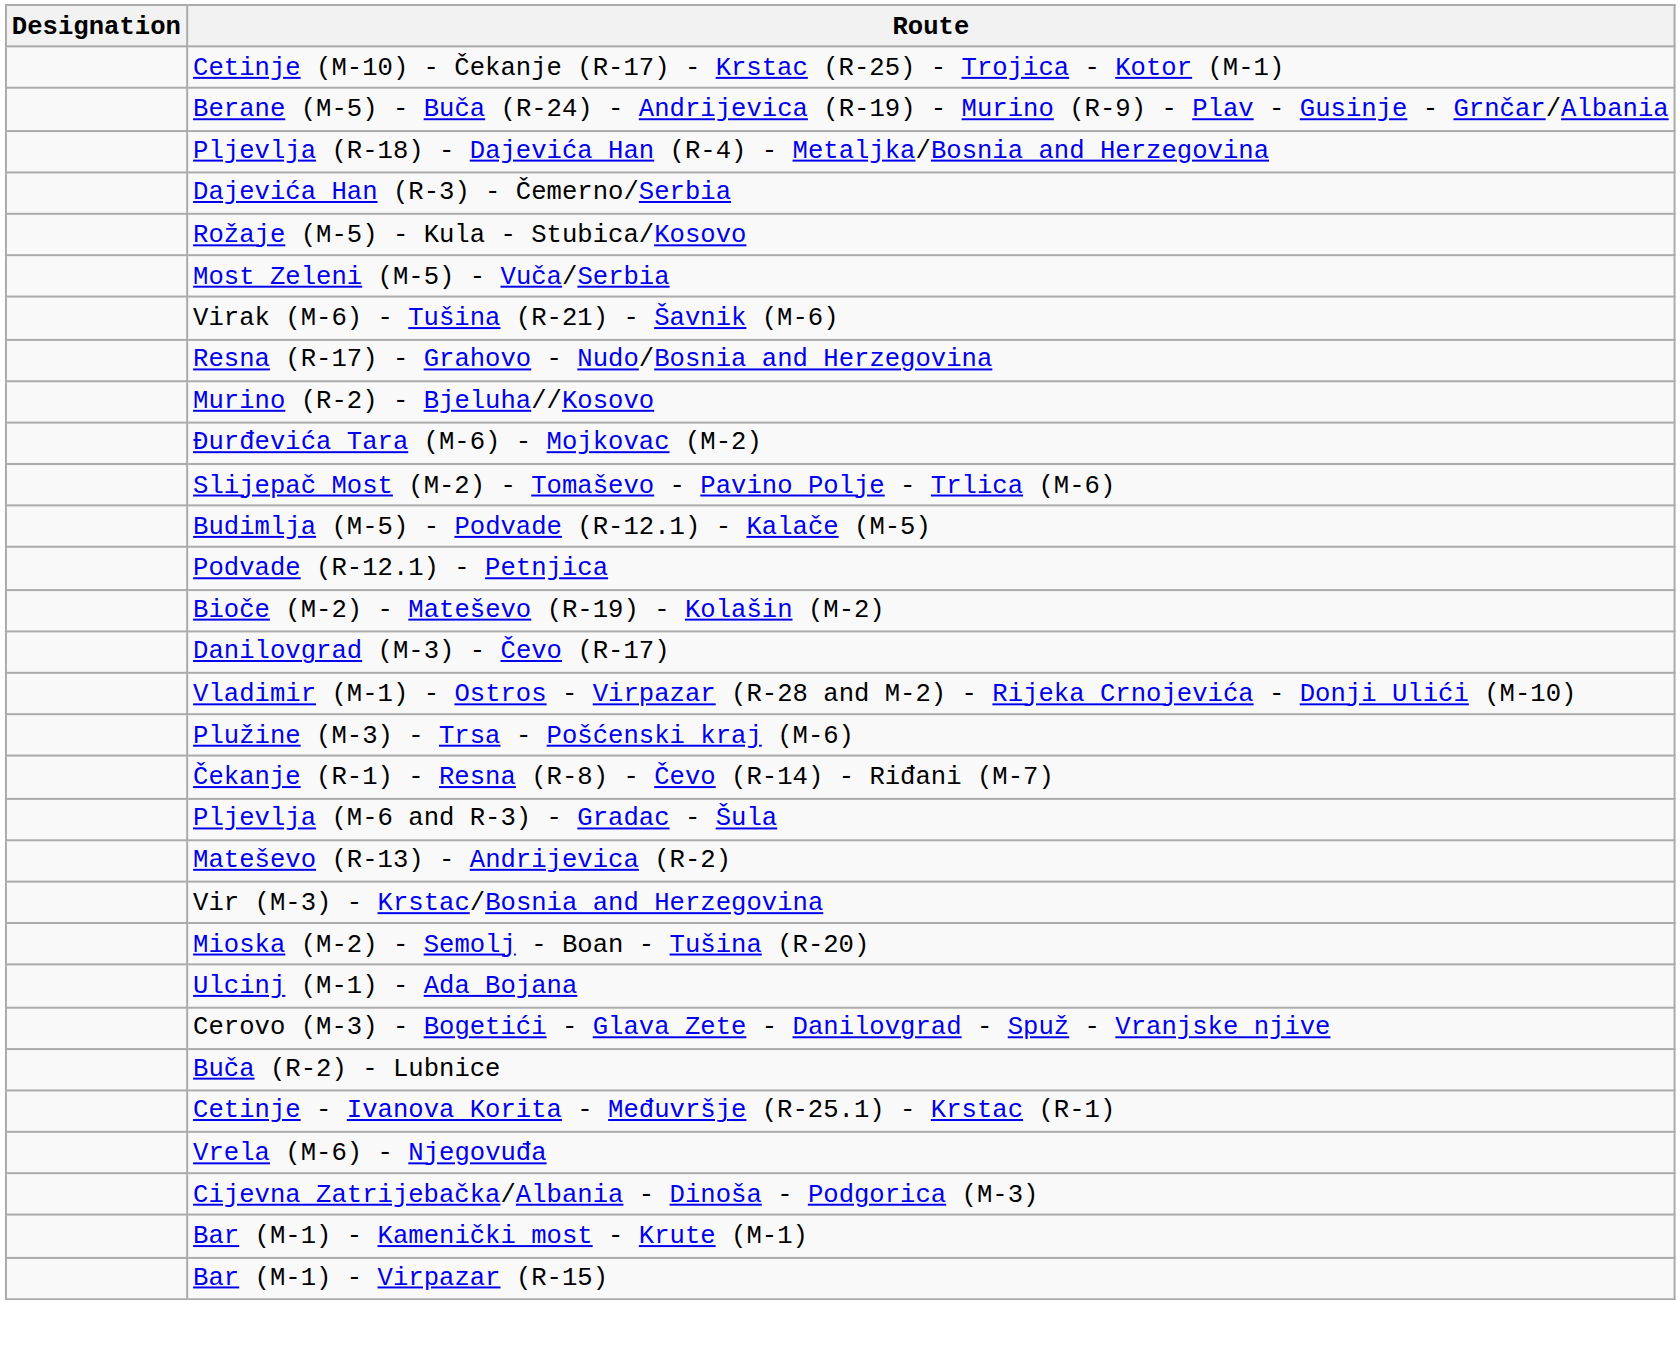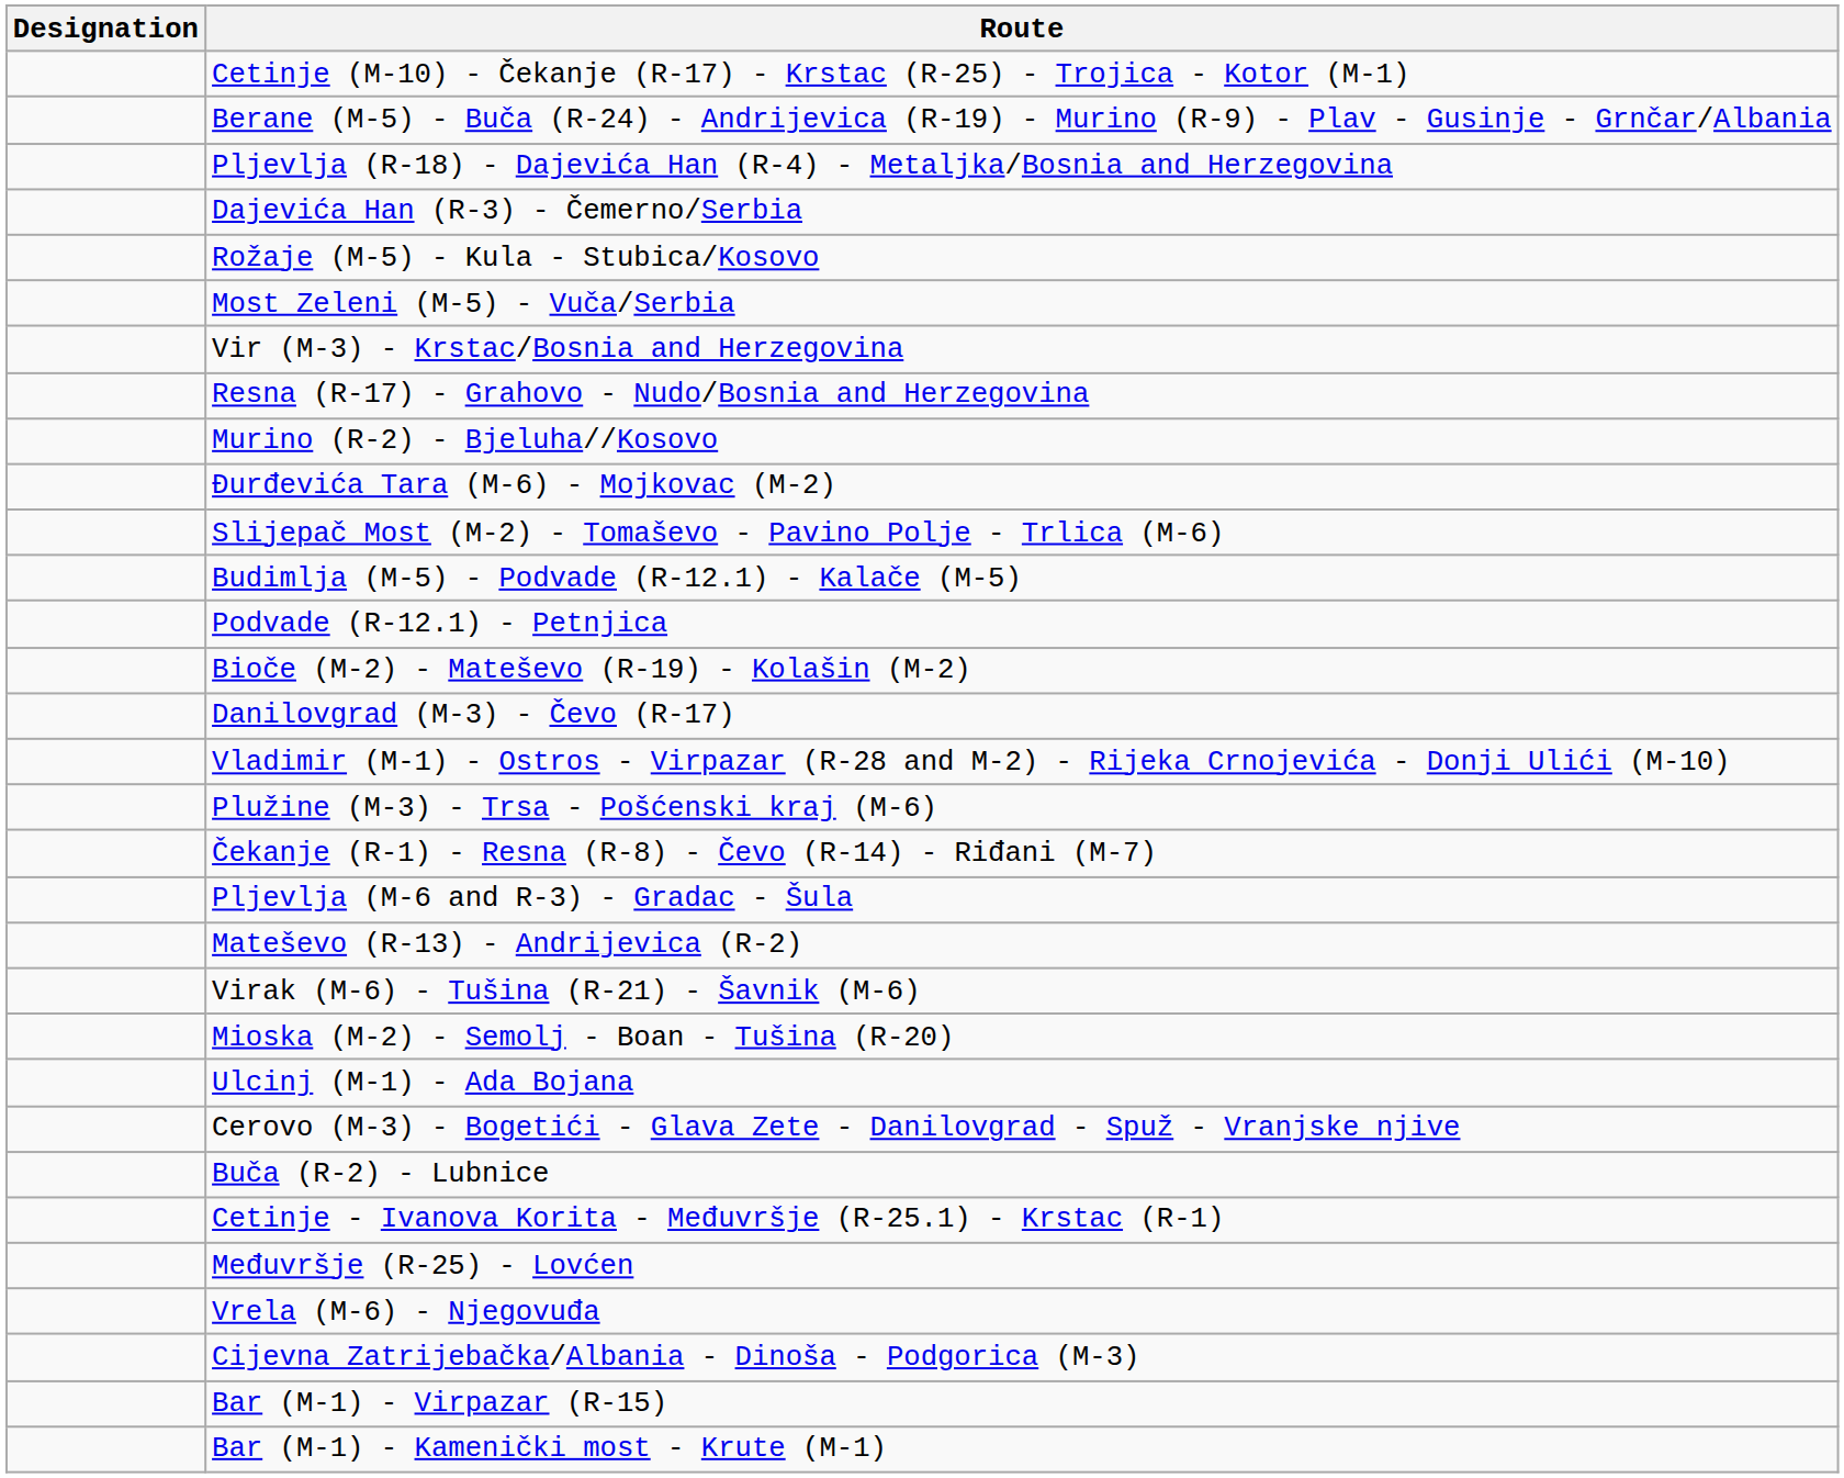 <table class="wikitable" style="margin:auto;">
 <tr>
 <th>Designation</th>
 <th>Route</th>
 </tr>
 <tr>
 <td></td>
 <td><a href='#'>Cetinje</a> (M-10) - Čekanje (R-17) - <a href='#'>Krstac</a> (R-25) - <a href='#'>Trojica</a> - <a href='#'>Kotor</a> (M-1)</td>
 </tr>
 <tr>
 <td></td>
 <td><a href='#'>Berane</a> (M-5) - <a href='#'>Buča</a> (R-24) - <a href='#'>Andrijevica</a> (R-19) - <a href='#'>Murino</a> (R-9) - <a href='#'>Plav</a> - <a href='#'>Gusinje</a> - <a href='#'>Grnčar</a>/<a href='#'>Albania</a></td>
 </tr>
 <tr>
 <td></td>
 <td><a href='#'>Pljevlja</a> (R-18) - <a href='#'>Dajevića Han</a> (R-4) - <a href='#'>Metaljka</a>/<a href='#'>Bosnia and Herzegovina</a></td>
 </tr>
 <tr>
 <td></td>
 <td><a href='#'>Dajevića Han</a> (R-3) - Čemerno/<a href='#'>Serbia</a></td>
 </tr>
 <tr>
 <td></td>
 <td><a href='#'>Rožaje</a> (M-5) - Kula - Stubica/<a href='#'>Kosovo</a></td>
 </tr>
 <tr>
 <td></td>
 <td><a href='#'>Most Zeleni</a> (M-5) - <a href='#'>Vuča</a>/<a href='#'>Serbia</a></td>
 </tr>
 <tr>
 <td></td>
-<td>Virak (M-6) - <a href='#'>Tušina</a> (R-21) - <a href='#'>Šavnik</a> (M-6)</td>
+<td>Vir (M-3) - <a href='#'>Krstac</a>/<a href='#'>Bosnia and Herzegovina</a></td>
 </tr>
 <tr>
 <td></td>
 <td><a href='#'>Resna</a> (R-17) - <a href='#'>Grahovo</a> - <a href='#'>Nudo</a>/<a href='#'>Bosnia and Herzegovina</a></td>
 </tr>
 <tr>
 <td></td>
 <td><a href='#'>Murino</a> (R-2) - <a href='#'>Bjeluha</a>//<a href='#'>Kosovo</a></td>
 </tr>
 <tr>
 <td></td>
 <td><a href='#'>Đurđevića Tara</a> (M-6) - <a href='#'>Mojkovac</a> (M-2)</td>
 </tr>
 <tr>
 <td></td>
 <td><a href='#'>Slijepač Most</a> (M-2) - <a href='#'>Tomaševo</a> - <a href='#'>Pavino Polje</a> - <a href='#'>Trlica</a> (M-6)</td>
 </tr>
 <tr>
 <td></td>
 <td><a href='#'>Budimlja</a> (M-5) - <a href='#'>Podvade</a> (R-12.1) - <a href='#'>Kalače</a> (M-5)</td>
 </tr>
 <tr>
 <td></td>
 <td><a href='#'>Podvade</a> (R-12.1) - <a href='#'>Petnjica</a></td>
 </tr>
 <tr>
 <td></td>
 <td><a href='#'>Bioče</a> (M-2) - <a href='#'>Mateševo</a> (R-19) - <a href='#'>Kolašin</a> (M-2)</td>
 </tr>
 <tr>
 <td></td>
 <td><a href='#'>Danilovgrad</a> (M-3) - <a href='#'>Čevo</a> (R-17)</td>
 </tr>
 <tr>
 <td></td>
 <td><a href='#'>Vladimir</a> (M-1) - <a href='#'>Ostros</a> - <a href='#'>Virpazar</a> (R-28 and M-2) - <a href='#'>Rijeka Crnojevića</a> - <a href='#'>Donji Ulići</a> (M-10)</td>
 </tr>
 <tr>
 <td></td>
 <td><a href='#'>Plužine</a> (M-3) - <a href='#'>Trsa</a> - <a href='#'>Pošćenski kraj</a> (M-6)</td>
 </tr>
 <tr>
 <td></td>
 <td><a href='#'>Čekanje</a> (R-1) - <a href='#'>Resna</a> (R-8) - <a href='#'>Čevo</a> (R-14) - Riđani (M-7)</td>
 </tr>
 <tr>
 <td></td>
 <td><a href='#'>Pljevlja</a> (M-6 and R-3) - <a href='#'>Gradac</a> - <a href='#'>Šula</a></td>
 </tr>
 <tr>
 <td></td>
 <td><a href='#'>Mateševo</a> (R-13) - <a href='#'>Andrijevica</a> (R-2)</td>
 </tr>
 <tr>
 <td></td>
-<td>Vir (M-3) - <a href='#'>Krstac</a>/<a href='#'>Bosnia and Herzegovina</a></td>
+<td>Virak (M-6) - <a href='#'>Tušina</a> (R-21) - <a href='#'>Šavnik</a> (M-6)</td>
 </tr>
 <tr>
 <td></td>
 <td><a href='#'>Mioska</a> (M-2) - <a href='#'>Semolj</a> - Boan - <a href='#'>Tušina</a> (R-20)</td>
 </tr>
 <tr>
 <td></td>
 <td><a href='#'>Ulcinj</a> (M-1) - <a href='#'>Ada Bojana</a></td>
 </tr>
 <tr>
 <td></td>
 <td>Cerovo (M-3) - <a href='#'>Bogetići</a> - <a href='#'>Glava Zete</a> - <a href='#'>Danilovgrad</a> - <a href='#'>Spuž</a> - <a href='#'>Vranjske njive</a></td>
 </tr>
 <tr>
 <td></td>
 <td><a href='#'>Buča</a> (R-2) - Lubnice</td>
 </tr>
 <tr>
 <td></td>
 <td><a href='#'>Cetinje</a> - <a href='#'>Ivanova Korita</a> - <a href='#'>Međuvršje</a> (R-25.1) - <a href='#'>Krstac</a> (R-1)</td>
 </tr>
 <tr>
 <td></td>
+<td><a href='#'>Međuvršje</a> (R-25) - <a href='#'>Lovćen</a></td>
+</tr>
+<tr>
+<td></td>
 <td><a href='#'>Vrela</a> (M-6) - <a href='#'>Njegovuđa</a></td>
 </tr>
 <tr>
 <td></td>
 <td><a href='#'>Cijevna Zatrijebačka</a>/<a href='#'>Albania</a> - <a href='#'>Dinoša</a> - <a href='#'>Podgorica</a> (M-3)</td>
 </tr>
 <tr>
 <td></td>
-<td><a href='#'>Bar</a> (M-1) - <a href='#'>Kamenički most</a> - <a href='#'>Krute</a> (M-1)</td>
+<td><a href='#'>Bar</a> (M-1) - <a href='#'>Virpazar</a> (R-15)</td>
 </tr>
 <tr>
 <td></td>
-<td><a href='#'>Bar</a> (M-1) - <a href='#'>Virpazar</a> (R-15)</td>
+<td><a href='#'>Bar</a> (M-1) - <a href='#'>Kamenički most</a> - <a href='#'>Krute</a> (M-1)</td>
 </tr>
 </table>
